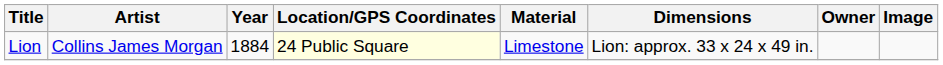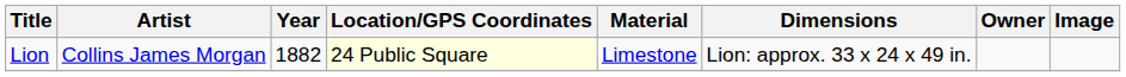 <table class="wikitable sortable">
 <tr>
 <th>Title</th>
 <th>Artist</th>
 <th>Year</th>
 <th>Location/GPS Coordinates</th>
 <th>Material</th>
 <th>Dimensions</th>
 <th>Owner</th>
 <th>Image</th>
 </tr>
 <tr>
 <td><a href='#'>Lion</a></td>
 <td><a href='#'>Collins James Morgan</a></td>
-<td>1884</td>
+<td>1882</td>
 <td style="background: lightyellow;">24 Public Square</td>
 <td><a href='#'>Limestone</a></td>
 <td>Lion: approx. 33 x 24 x 49 in.</td>
 <td></td>
 <td></td>
 </tr>
 <tr>
 </tr>
 </table>
